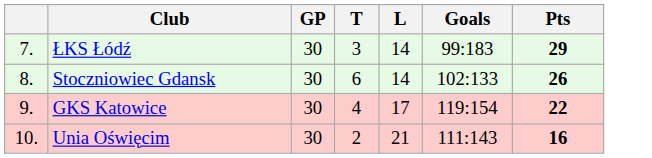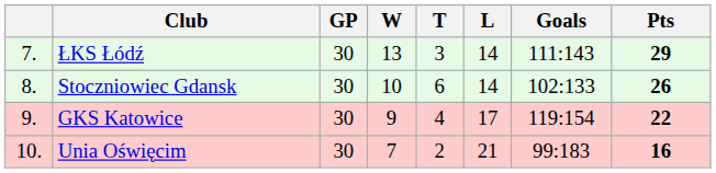 <table class="wikitable">
 <tr>
 <th width="30"></th>
 <th width="200">Club</th>
 <th width="30">GP</th>
+<th width="30">W</th>
 <th width="30">T</th>
 <th width="30">L</th>
 <th width="70">Goals</th>
 <th width="70">Pts</th>
 </tr>
 <tr bgcolor="#e6fae6" align="center">
 <td>7.</td>
 <td align="left"><a href='#'>ŁKS Łódź</a></td>
 <td>30</td>
+<td>13</td>
 <td>3</td>
 <td>14</td>
-<td>99:183</td>
+<td>111:143</td>
 <td><strong>29</strong></td>
 </tr>
 <tr bgcolor="#e6fae6" align="center">
 <td>8.</td>
 <td align="left"><a href='#'>Stoczniowiec Gdansk</a></td>
 <td>30</td>
+<td>10</td>
 <td>6</td>
 <td>14</td>
 <td>102:133</td>
 <td><strong>26</strong></td>
 </tr>
 <tr bgcolor="#FFCCCC" align="center">
 <td>9.</td>
 <td align="left"><a href='#'>GKS Katowice</a></td>
 <td>30</td>
+<td>9</td>
 <td>4</td>
 <td>17</td>
 <td>119:154</td>
 <td><strong>22</strong></td>
 </tr>
 <tr bgcolor="#FFCCCC" align="center">
 <td>10.</td>
 <td align="left"><a href='#'>Unia Oświęcim</a></td>
 <td>30</td>
+<td>7</td>
 <td>2</td>
 <td>21</td>
-<td>111:143</td>
+<td>99:183</td>
 <td><strong>16</strong></td>
 </tr>
 </table>
